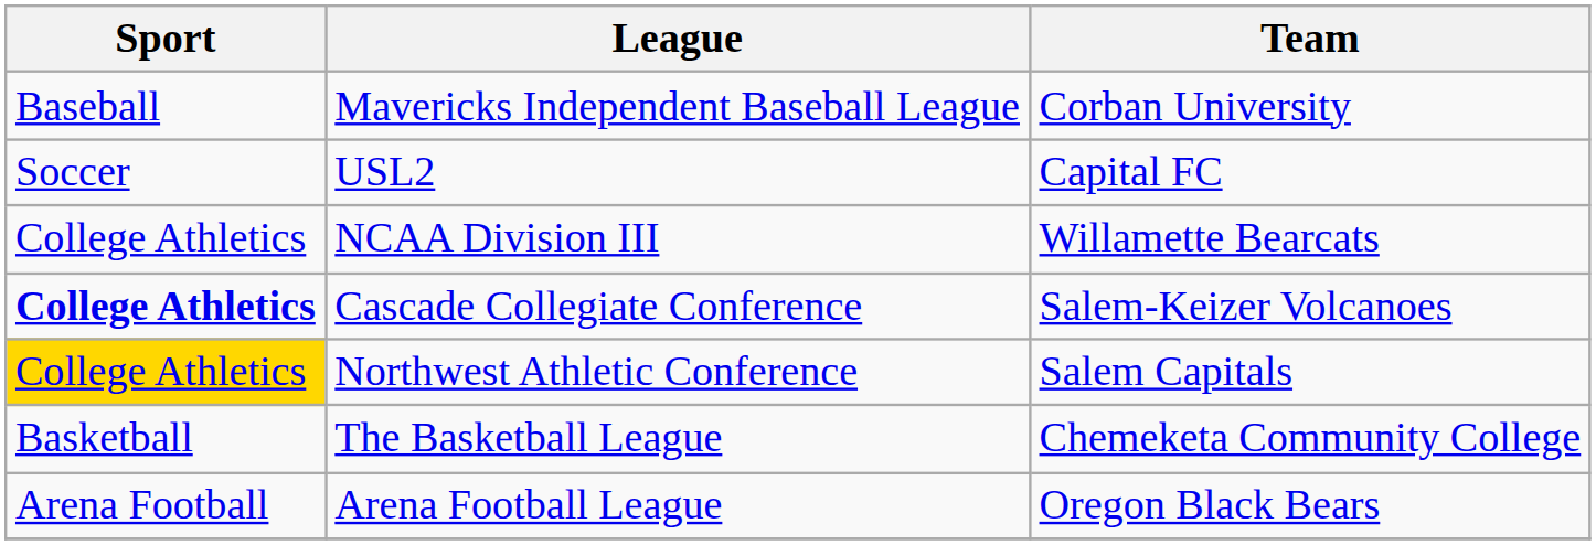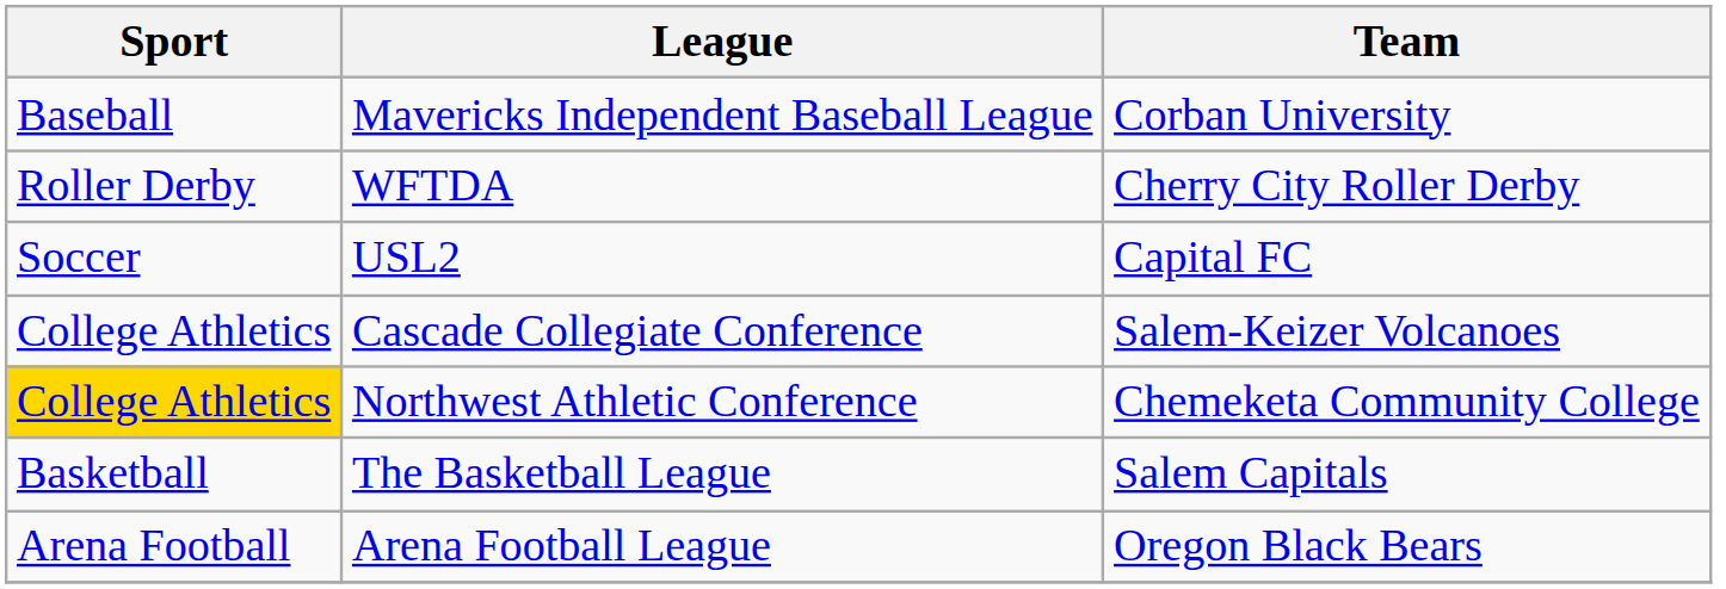 <table class="wikitable">
 <tr>
 <th>Sport</th>
 <th>League</th>
 <th>Team</th>
 </tr>
 <tr>
 <td><a href='#'>Baseball</a></td>
 <td><a href='#'>Mavericks Independent Baseball League</a></td>
 <td><a href='#'>Corban University</a></td>
 </tr>
 <tr>
+<td><a href='#'>Roller Derby</a></td>
+<td><a href='#'>WFTDA</a></td>
+<td><a href='#'>Cherry City Roller Derby</a></td>
+</tr>
+<tr>
 <td><a href='#'>Soccer</a></td>
 <td><a href='#'>USL2</a></td>
 <td><a href='#'>Capital FC</a></td>
 </tr>
 <tr>
 <td><a href='#'>College Athletics</a></td>
-<td><a href='#'>NCAA Division III</a></td>
-<td><a href='#'>Willamette Bearcats</a></td>
-</tr>
-<tr>
-<td><strong><a href='#'>College Athletics</a></strong></td>
 <td><a href='#'>Cascade Collegiate Conference</a></td>
 <td><a href='#'>Salem-Keizer Volcanoes</a></td>
 </tr>
 <tr>
 <td style="background: gold;"><a href='#'>College Athletics</a></td>
 <td><a href='#'>Northwest Athletic Conference</a></td>
-<td><a href='#'>Salem Capitals</a></td>
+<td><a href='#'>Chemeketa Community College</a></td>
 </tr>
 <tr>
 <td><a href='#'>Basketball</a></td>
 <td><a href='#'>The Basketball League</a></td>
-<td><a href='#'>Chemeketa Community College</a></td>
+<td><a href='#'>Salem Capitals</a></td>
 </tr>
 <tr>
 <td><a href='#'>Arena Football</a></td>
 <td><a href='#'>Arena Football League</a></td>
 <td><a href='#'>Oregon Black Bears</a></td>
 </tr>
 <tr>
 </tr>
 </table>
